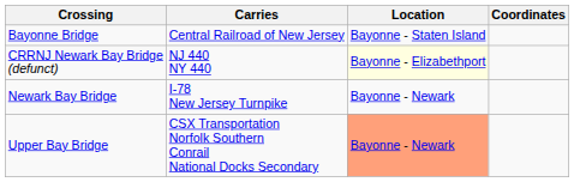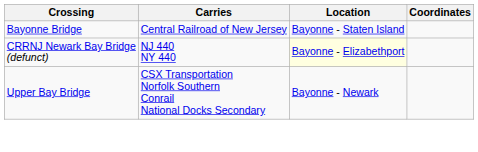 <table class=wikitable>
 <tr>
 <th>Crossing</th>
 <th>Carries</th>
 <th>Location</th>
 <th>Coordinates</th>
 </tr>
 <tr>
 <td><a href='#'>Bayonne Bridge</a></td>
 <td><a href='#'>Central Railroad of New Jersey</a></td>
 <td><a href='#'>Bayonne</a> - <a href='#'>Staten Island</a></td>
 <td></td>
 </tr>
 <tr>
 <td><a href='#'>CRRNJ Newark Bay Bridge</a><br><em>(defunct)</em></td>
 <td> <a href='#'>NJ 440</a><br> <a href='#'>NY 440</a></td>
 <td style="background: lightyellow;"><a href='#'>Bayonne</a> - <a href='#'>Elizabethport</a></td>
 <td></td>
 </tr>
 <tr>
-<td><a href='#'>Newark Bay Bridge</a></td>
-<td> <a href='#'>I-78</a><br><a href='#'>New Jersey Turnpike</a></td>
+<td><a href='#'>Upper Bay Bridge</a></td>
+<td><a href='#'>CSX Transportation</a><br><a href='#'>Norfolk Southern</a><br><a href='#'>Conrail</a><br><a href='#'>National Docks Secondary</a></td>
 <td><a href='#'>Bayonne</a> - <a href='#'>Newark</a></td>
 <td></td>
 </tr>
-<tr>
-<td><a href='#'>Upper Bay Bridge</a></td>
-<td><a href='#'>CSX Transportation</a><br><a href='#'>Norfolk Southern</a><br><a href='#'>Conrail</a><br><a href='#'>National Docks Secondary</a></td>
-<td style="background: lightsalmon;"><a href='#'>Bayonne</a> - <a href='#'>Newark</a></td>
-<td></td>
-</tr>
 </table>
